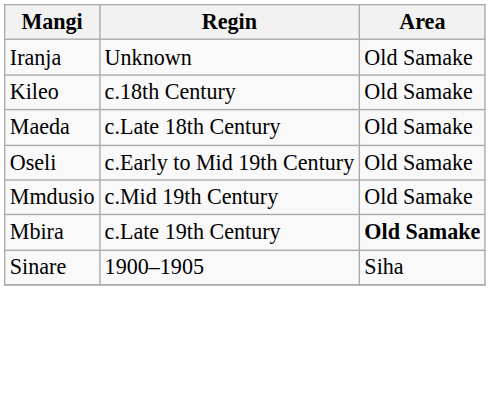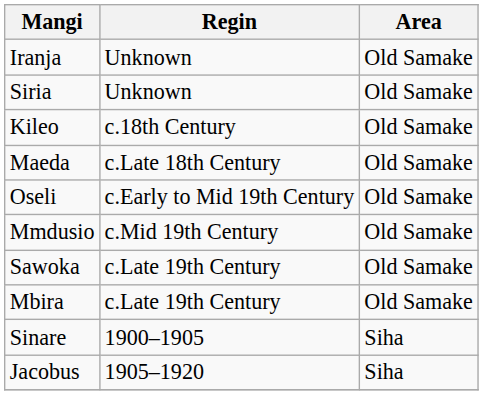 <table class=wikitable style=height:1em;>
 <tr>
 <th>Mangi</th>
 <th>Regin</th>
 <th>Area</th>
 </tr>
 <tr>
 <td>Iranja</td>
+<td>Unknown</td>
+<td>Old Samake</td>
+</tr>
+<tr>
+<td>Siria</td>
 <td>Unknown</td>
 <td>Old Samake</td>
 </tr>
 <tr>
 <td>Kileo</td>
 <td>c.18th Century</td>
 <td>Old Samake</td>
 </tr>
 <tr>
 <td>Maeda</td>
 <td>c.Late 18th Century</td>
 <td>Old Samake</td>
 </tr>
 <tr>
 <td>Oseli</td>
 <td>c.Early to Mid 19th Century</td>
 <td>Old Samake</td>
 </tr>
 <tr>
 <td>Mmdusio</td>
 <td>c.Mid 19th Century</td>
 <td>Old Samake</td>
 </tr>
 <tr>
+<td>Sawoka</td>
+<td>c.Late 19th Century</td>
+<td>Old Samake</td>
+</tr>
+<tr>
 <td>Mbira</td>
 <td>c.Late 19th Century</td>
-<td><strong>Old Samake</strong></td>
+<td>Old Samake</td>
 </tr>
 <tr>
 <td>Sinare</td>
 <td>1900–1905</td>
 <td>Siha</td>
 </tr>
 <tr>
+<td>Jacobus</td>
+<td>1905–1920</td>
+<td>Siha</td>
+</tr>
+<tr>
 </tr>
 </table>
